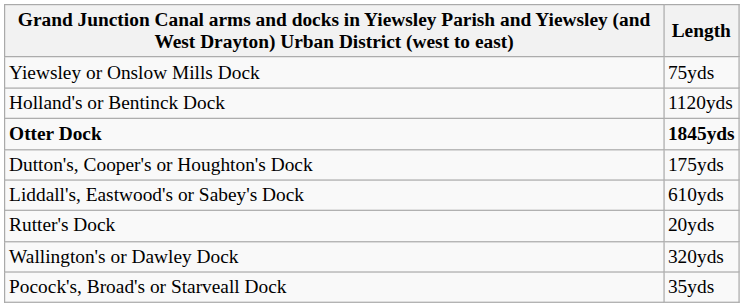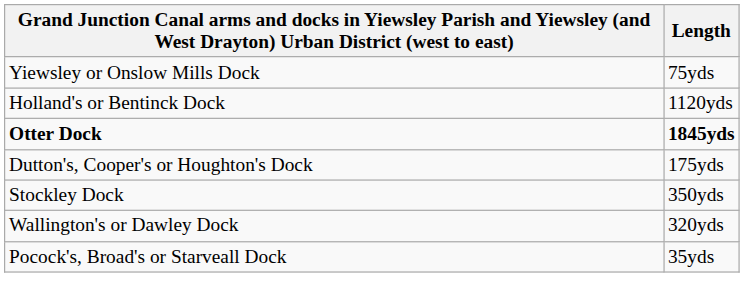 <table class="wikitable">
 <tr>
 <th>Grand Junction Canal arms and docks in Yiewsley Parish and Yiewsley (and West Drayton) Urban District (west to east)</th>
 <th><strong>Length</strong> </th>
 </tr>
 <tr>
 <td>Yiewsley or Onslow Mills Dock</td>
 <td>75yds</td>
 </tr>
 <tr>
 <td>Holland's or Bentinck Dock</td>
 <td>1120yds</td>
 </tr>
 <tr>
 <td><strong>Otter Dock</strong></td>
 <td><strong>1845yds</strong></td>
 </tr>
 <tr>
 <td>Dutton's, Cooper's or Houghton's Dock</td>
 <td>175yds</td>
 </tr>
 <tr>
-<td>Liddall's, Eastwood's or Sabey's Dock</td>
-<td>610yds</td>
-</tr>
-<tr>
-<td>Rutter's Dock</td>
-<td>20yds </td>
+<td>Stockley Dock</td>
+<td>350yds</td>
 </tr>
 <tr>
 <td>Wallington's or Dawley Dock</td>
 <td>320yds</td>
 </tr>
 <tr>
 <td>Pocock's, Broad's or Starveall Dock</td>
 <td>35yds </td>
 </tr>
 </table>
